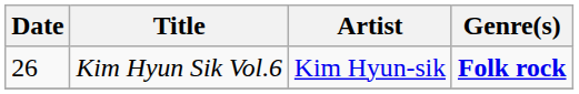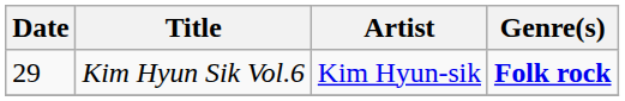 <table class="wikitable" style="text-align: left;">
 <tr>
 <th>Date</th>
 <th>Title</th>
 <th>Artist</th>
 <th>Genre(s)</th>
 </tr>
 <tr>
-<td>26</td>
+<td>29</td>
 <td><em>Kim Hyun Sik Vol.6</em></td>
 <td><a href='#'>Kim Hyun-sik</a></td>
 <td><strong><a href='#'>Folk rock</a></strong></td>
 </tr>
 <tr>
 </tr>
 </table>
